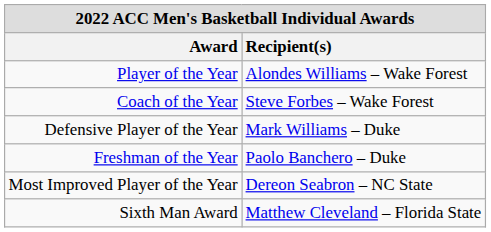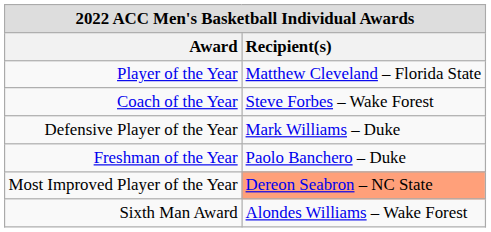 <table class="wikitable" style="white-space:nowrap; font-size:90%;">
 <tr>
 <td colspan="7" style="text-align:center; background:#ddd;"><strong>2022 ACC Men's Basketball Individual Awards</strong></td>
 </tr>
 <tr>
 <th style="text-align:right;">Award</th>
 <th style="text-align:left;">Recipient(s)</th>
 </tr>
 <tr>
 <td style="text-align:right;"><a href='#'>Player of the Year</a></td>
-<td style="text-align:left;"><a href='#'>Alondes Williams</a> – Wake Forest</td>
+<td style="text-align:left;"><a href='#'>Matthew Cleveland</a> – Florida State</td>
 </tr>
 <tr>
 <td style="text-align:right;"><a href='#'>Coach of the Year</a></td>
 <td style="text-align:left;"><a href='#'>Steve Forbes</a> – Wake Forest</td>
 </tr>
 <tr>
 <td style="text-align:right;">Defensive Player of the Year</td>
 <td style="text-align:left;"><a href='#'>Mark Williams</a> – Duke</td>
 </tr>
 <tr>
 <td style="text-align:right;"><a href='#'>Freshman of the Year</a></td>
 <td style="text-align:left;"><a href='#'>Paolo Banchero</a>  – Duke</td>
 </tr>
 <tr>
 <td style="text-align:right;">Most Improved Player of the Year</td>
-<td style="text-align:left;"><a href='#'>Dereon Seabron</a> – NC State</td>
+<td style="background: lightsalmon; text-align:left;"><a href='#'>Dereon Seabron</a> – NC State</td>
 </tr>
 <tr>
 <td style="text-align:right;">Sixth Man Award</td>
-<td style="text-align:left;"><a href='#'>Matthew Cleveland</a> – Florida State</td>
+<td style="text-align:left;"><a href='#'>Alondes Williams</a> – Wake Forest</td>
 </tr>
 </table>
